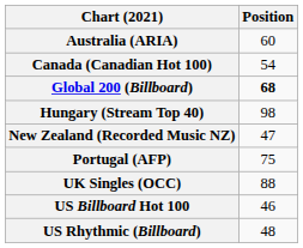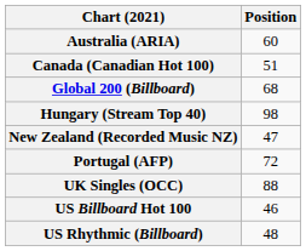 <table class="wikitable sortable plainrowheaders" style="text-align:center">
 <tr>
 <th scope="col">Chart (2021)</th>
 <th scope="col">Position</th>
 </tr>
 <tr>
 <th scope="row">Australia (ARIA)</th>
 <td>60</td>
 </tr>
 <tr>
 <th scope="row">Canada (Canadian Hot 100)</th>
-<td>54</td>
+<td>51</td>
 </tr>
 <tr>
 <th scope="row"><a href='#'>Global 200</a> (<em>Billboard</em>)</th>
-<td><strong>68</strong></td>
+<td>68</td>
 </tr>
 <tr>
 <th scope="row">Hungary (Stream Top 40)</th>
 <td>98</td>
 </tr>
 <tr>
 <th scope="row">New Zealand (Recorded Music NZ)</th>
 <td>47</td>
 </tr>
 <tr>
 <th scope="row">Portugal (AFP)</th>
-<td>75</td>
+<td>72</td>
 </tr>
 <tr>
 <th scope="row">UK Singles (OCC)</th>
 <td>88</td>
 </tr>
 <tr>
 <th scope="row">US <em>Billboard</em> Hot 100</th>
 <td>46</td>
 </tr>
 <tr>
 <th scope="row">US Rhythmic (<em>Billboard</em>)</th>
 <td>48</td>
 </tr>
 </table>
